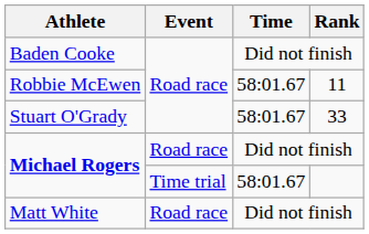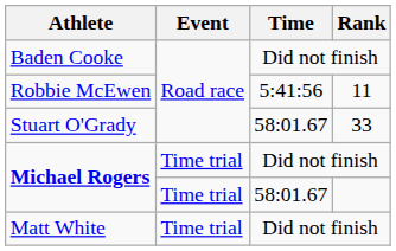 <table class=wikitable style="font-size:90%">
 <tr>
 <th>Athlete</th>
 <th>Event</th>
 <th>Time</th>
 <th>Rank</th>
 </tr>
 <tr align=center>
 <td align=left><a href='#'>Baden Cooke</a></td>
 <td align=left rowspan=3><a href='#'>Road race</a></td>
 <td colspan=2>Did not finish</td>
 </tr>
 <tr align=center>
 <td align=left><a href='#'>Robbie McEwen</a></td>
-<td>58:01.67</td>
+<td>5:41:56</td>
 <td>11</td>
 </tr>
 <tr align=center>
 <td align=left><a href='#'>Stuart O'Grady</a></td>
 <td>58:01.67</td>
 <td>33</td>
 </tr>
 <tr align=center>
 <td align=left rowspan=2><strong><a href='#'>Michael Rogers</a></strong></td>
-<td align=left><a href='#'>Road race</a></td>
+<td align=left><a href='#'>Time trial</a></td>
 <td colspan=2>Did not finish</td>
 </tr>
 <tr align=center>
 <td align=left><a href='#'>Time trial</a></td>
 <td>58:01.67</td>
 <td></td>
 </tr>
 <tr align=center>
 <td align=left><a href='#'>Matt White</a></td>
-<td align=left><a href='#'>Road race</a></td>
+<td align=left><a href='#'>Time trial</a></td>
 <td colspan=2>Did not finish</td>
 </tr>
 </table>
